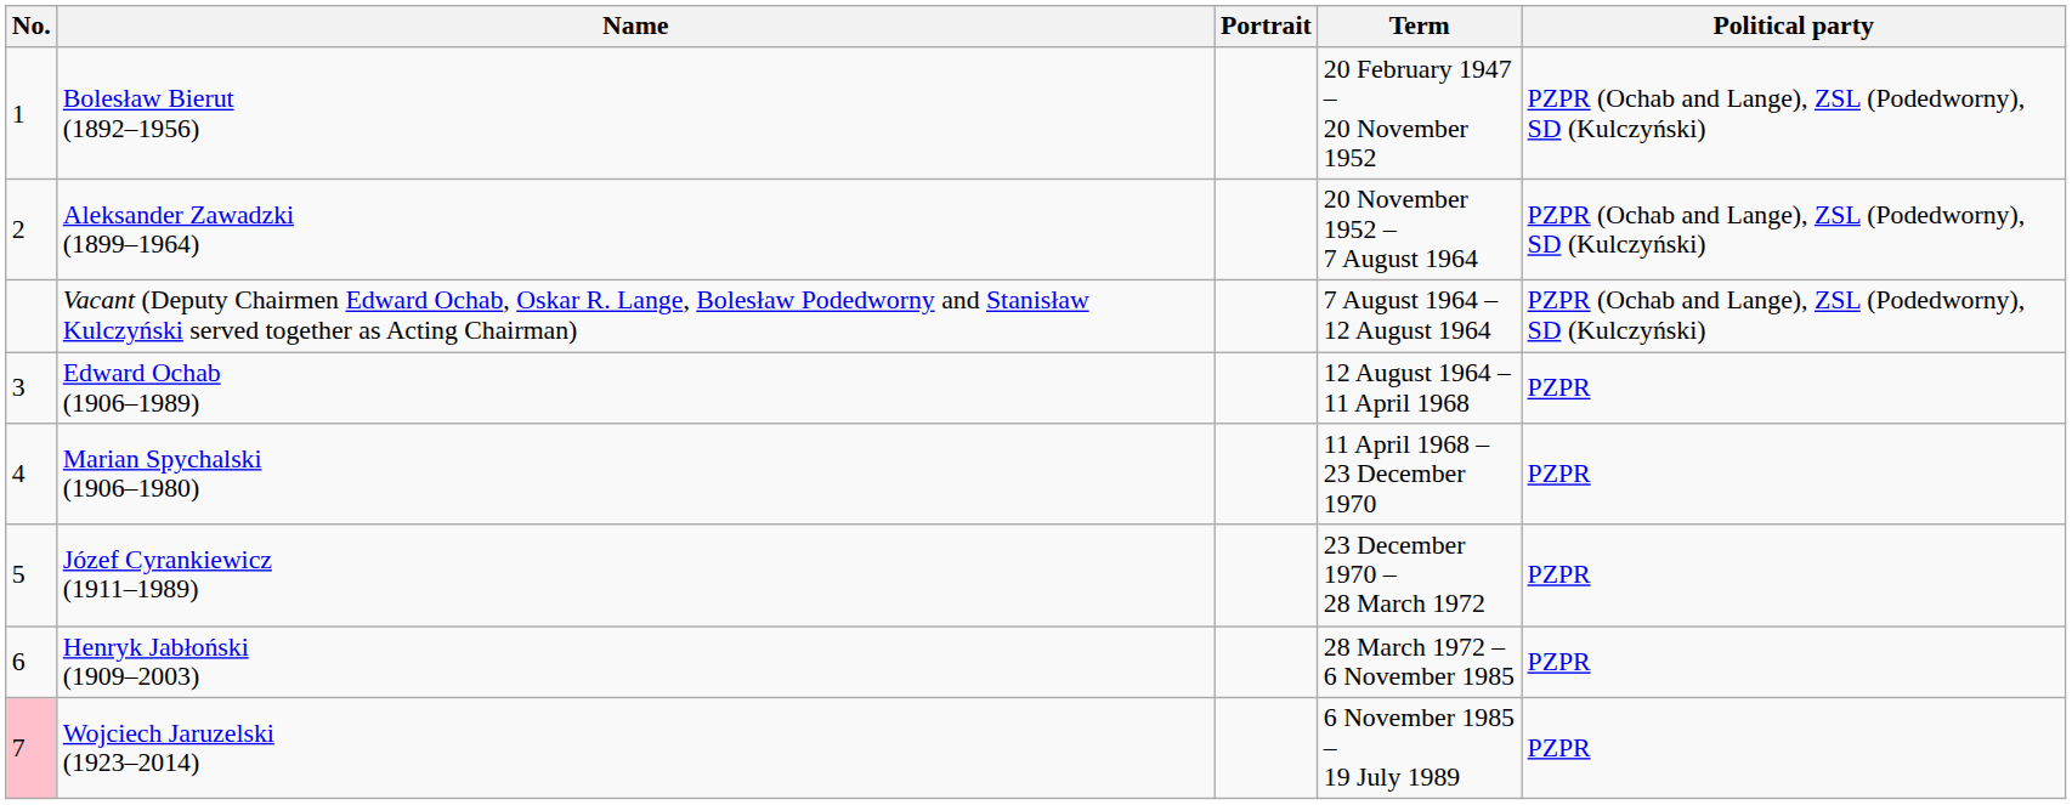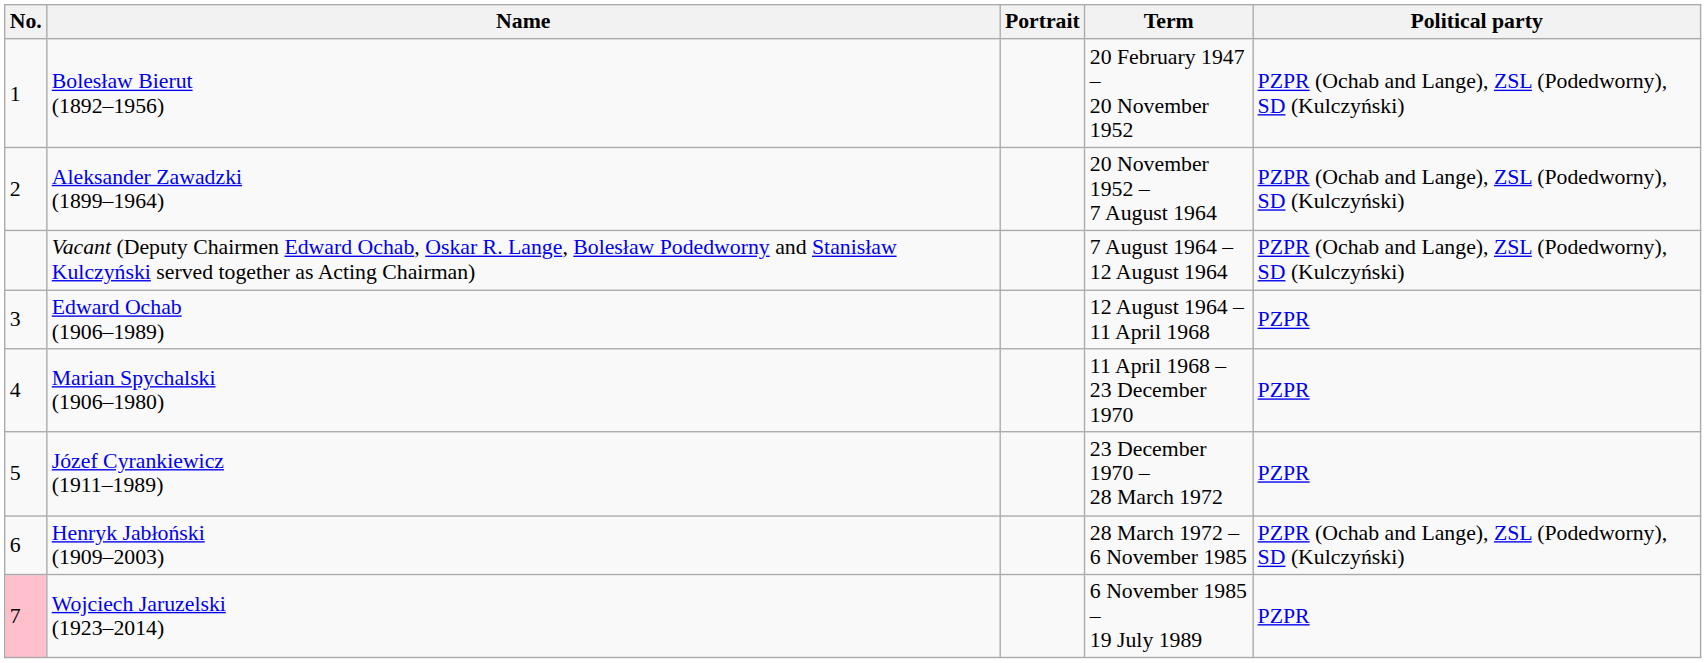 <table class="wikitable">
 <tr>
 <th>No.</th>
 <th>Name</th>
 <th>Portrait</th>
 <th>Term</th>
 <th>Political party</th>
 </tr>
 <tr>
 <td>1</td>
 <td><a href='#'>Bolesław Bierut</a><br>(1892–1956)</td>
 <td></td>
 <td>20 February 1947 – <br>20 November 1952</td>
 <td><a href='#'>PZPR</a> (Ochab and Lange), <a href='#'>ZSL</a> (Podedworny), <a href='#'>SD</a> (Kulczyński)</td>
 </tr>
 <tr>
 <td>2</td>
 <td><a href='#'>Aleksander Zawadzki</a><br>(1899–1964)</td>
 <td></td>
 <td>20 November 1952 – <br>7 August 1964</td>
 <td><a href='#'>PZPR</a> (Ochab and Lange), <a href='#'>ZSL</a> (Podedworny), <a href='#'>SD</a> (Kulczyński)</td>
 </tr>
 <tr>
 <td></td>
 <td><em>Vacant</em> (Deputy Chairmen <a href='#'>Edward Ochab</a>, <a href='#'>Oskar R. Lange</a>, <a href='#'>Bolesław Podedworny</a> and <a href='#'>Stanisław Kulczyński</a> served together as Acting Chairman)</td>
 <td></td>
 <td>7 August 1964 – <br>12 August 1964</td>
 <td><a href='#'>PZPR</a> (Ochab and Lange), <a href='#'>ZSL</a> (Podedworny), <a href='#'>SD</a> (Kulczyński)</td>
 </tr>
 <tr>
 <td>3</td>
 <td><a href='#'>Edward Ochab</a><br>(1906–1989)</td>
 <td></td>
 <td>12 August 1964 – <br>11 April 1968</td>
 <td><a href='#'>PZPR</a></td>
 </tr>
 <tr>
 <td>4</td>
 <td><a href='#'>Marian Spychalski</a><br>(1906–1980)</td>
 <td></td>
 <td>11 April 1968 – <br>23 December 1970</td>
 <td><a href='#'>PZPR</a></td>
 </tr>
 <tr>
 <td>5</td>
 <td><a href='#'>Józef Cyrankiewicz</a><br>(1911–1989)</td>
 <td></td>
 <td>23 December 1970 – <br>28 March 1972</td>
 <td><a href='#'>PZPR</a></td>
 </tr>
 <tr>
 <td>6</td>
 <td><a href='#'>Henryk Jabłoński</a><br>(1909–2003)</td>
 <td></td>
 <td>28 March 1972 – <br>6 November 1985</td>
-<td><a href='#'>PZPR</a></td>
+<td><a href='#'>PZPR</a> (Ochab and Lange), <a href='#'>ZSL</a> (Podedworny), <a href='#'>SD</a> (Kulczyński)</td>
 </tr>
 <tr>
 <td style="background: pink;">7</td>
 <td><a href='#'>Wojciech Jaruzelski</a><br>(1923–2014)</td>
 <td></td>
 <td>6 November 1985 – <br>19 July 1989</td>
 <td><a href='#'>PZPR</a></td>
 </tr>
 </table>
